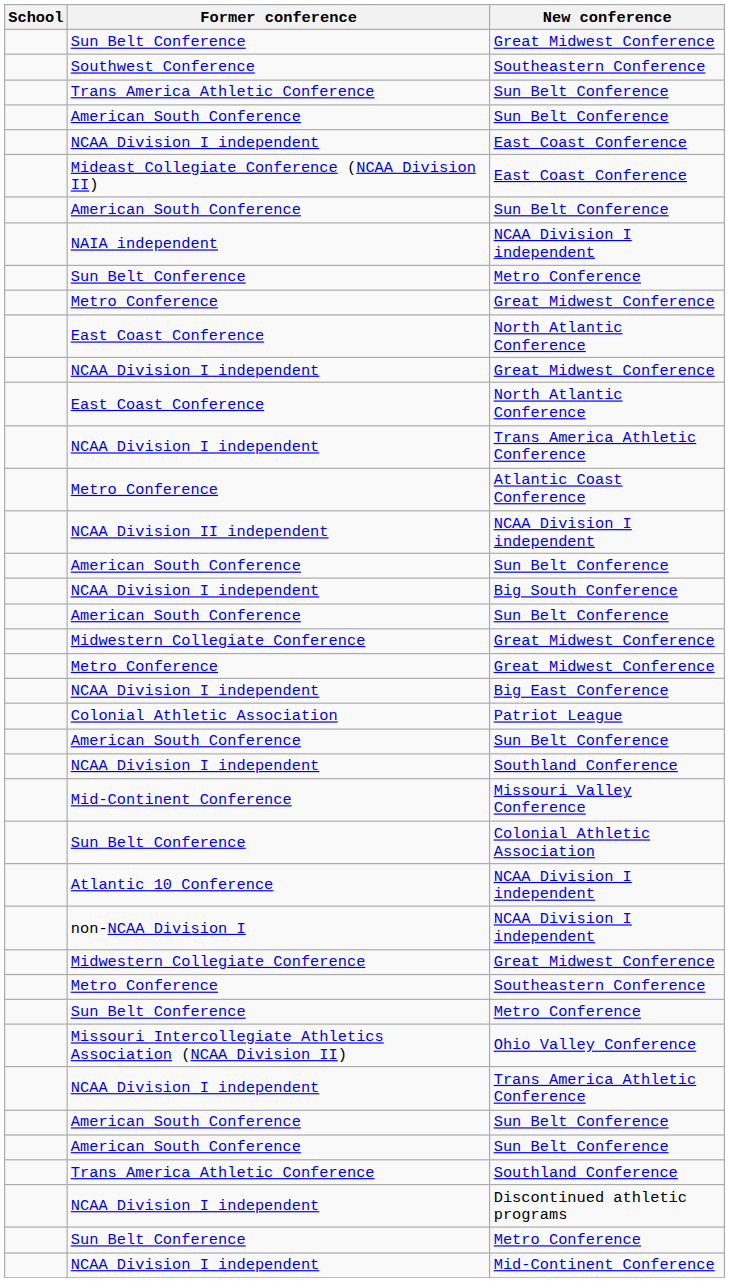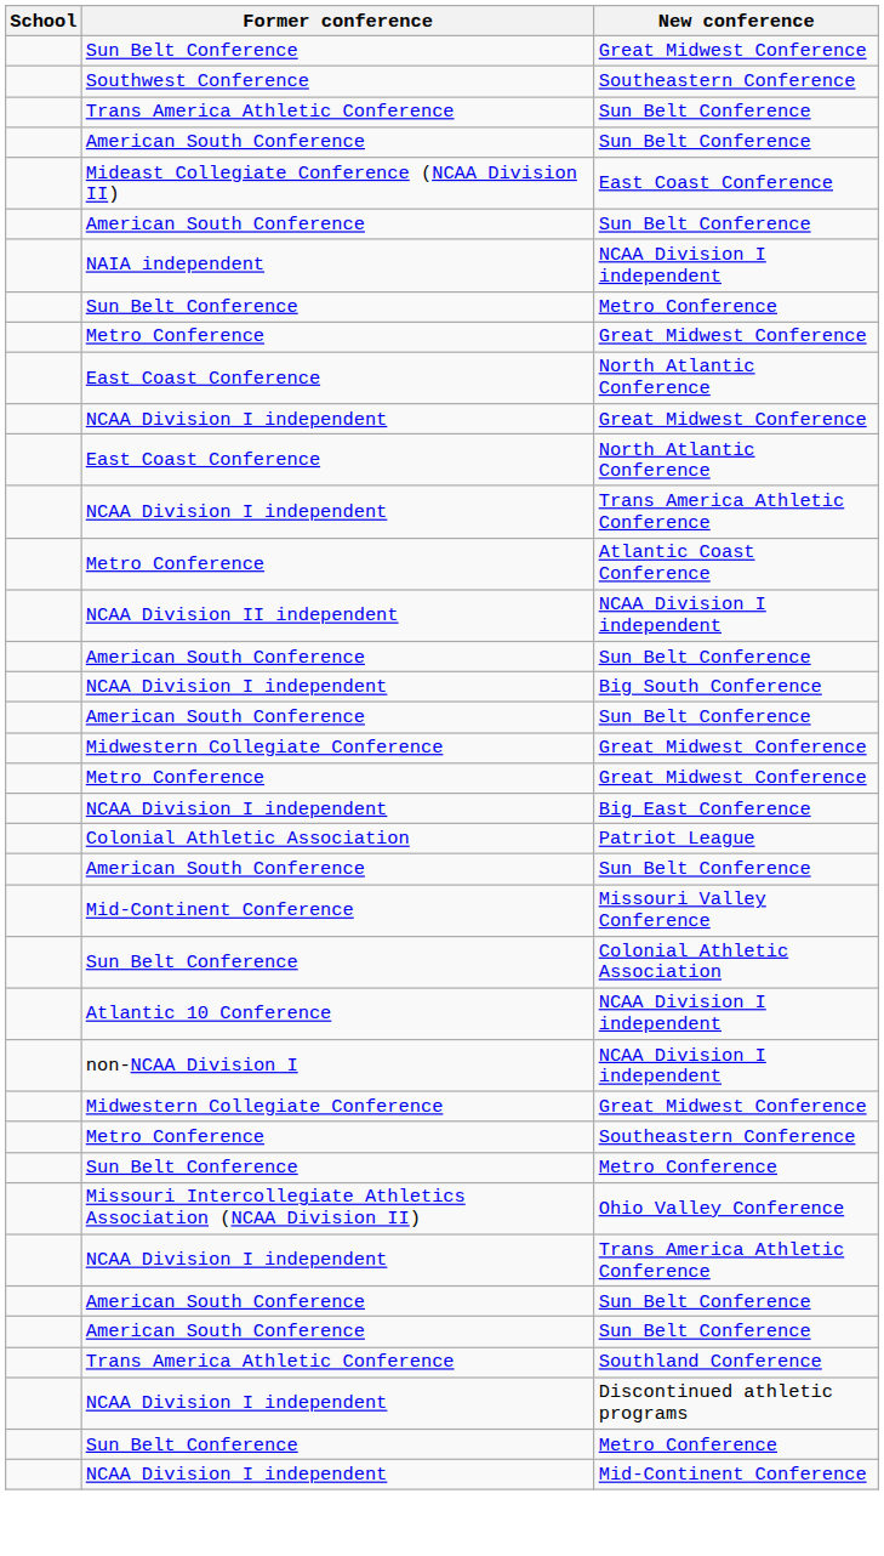 <table class="wikitable sortable">
 <tr>
 <th>School</th>
 <th>Former conference</th>
 <th>New conference</th>
 </tr>
 <tr>
 <td></td>
 <td><a href='#'>Sun Belt Conference</a></td>
 <td><a href='#'>Great Midwest Conference</a></td>
 </tr>
 <tr>
 <td></td>
 <td><a href='#'>Southwest Conference</a></td>
 <td><a href='#'>Southeastern Conference</a></td>
 </tr>
 <tr>
 <td></td>
 <td><a href='#'>Trans America Athletic Conference</a></td>
 <td><a href='#'>Sun Belt Conference</a></td>
 </tr>
 <tr>
 <td></td>
 <td><a href='#'>American South Conference</a></td>
 <td><a href='#'>Sun Belt Conference</a></td>
-</tr>
-<tr>
-<td></td>
-<td><a href='#'>NCAA Division I independent</a></td>
-<td><a href='#'>East Coast Conference</a></td>
 </tr>
 <tr>
 <td></td>
 <td><a href='#'>Mideast Collegiate Conference</a> (<a href='#'>NCAA Division II</a>)</td>
 <td><a href='#'>East Coast Conference</a></td>
 </tr>
 <tr>
 <td></td>
 <td><a href='#'>American South Conference</a></td>
 <td><a href='#'>Sun Belt Conference</a></td>
 </tr>
 <tr>
 <td></td>
 <td><a href='#'>NAIA independent</a></td>
 <td><a href='#'>NCAA Division I independent</a></td>
 </tr>
 <tr>
 <td></td>
 <td><a href='#'>Sun Belt Conference</a></td>
 <td><a href='#'>Metro Conference</a></td>
 </tr>
 <tr>
 <td></td>
 <td><a href='#'>Metro Conference</a></td>
 <td><a href='#'>Great Midwest Conference</a></td>
 </tr>
 <tr>
 <td></td>
 <td><a href='#'>East Coast Conference</a></td>
 <td><a href='#'>North Atlantic Conference</a></td>
 </tr>
 <tr>
 <td></td>
 <td><a href='#'>NCAA Division I independent</a></td>
 <td><a href='#'>Great Midwest Conference</a></td>
 </tr>
 <tr>
 <td></td>
 <td><a href='#'>East Coast Conference</a></td>
 <td><a href='#'>North Atlantic Conference</a></td>
 </tr>
 <tr>
 <td></td>
 <td><a href='#'>NCAA Division I independent</a></td>
 <td><a href='#'>Trans America Athletic Conference</a></td>
 </tr>
 <tr>
 <td></td>
 <td><a href='#'>Metro Conference</a></td>
 <td><a href='#'>Atlantic Coast Conference</a></td>
 </tr>
 <tr>
 <td></td>
 <td><a href='#'>NCAA Division II independent</a></td>
 <td><a href='#'>NCAA Division I independent</a></td>
 </tr>
 <tr>
 <td></td>
 <td><a href='#'>American South Conference</a></td>
 <td><a href='#'>Sun Belt Conference</a></td>
 </tr>
 <tr>
 <td></td>
 <td><a href='#'>NCAA Division I independent</a></td>
 <td><a href='#'>Big South Conference</a></td>
 </tr>
 <tr>
 <td></td>
 <td><a href='#'>American South Conference</a></td>
 <td><a href='#'>Sun Belt Conference</a></td>
 </tr>
 <tr>
 <td></td>
 <td><a href='#'>Midwestern Collegiate Conference</a></td>
 <td><a href='#'>Great Midwest Conference</a></td>
 </tr>
 <tr>
 <td></td>
 <td><a href='#'>Metro Conference</a></td>
 <td><a href='#'>Great Midwest Conference</a></td>
 </tr>
 <tr>
 <td></td>
 <td><a href='#'>NCAA Division I independent</a></td>
 <td><a href='#'>Big East Conference</a></td>
 </tr>
 <tr>
 <td></td>
 <td><a href='#'>Colonial Athletic Association</a></td>
 <td><a href='#'>Patriot League</a></td>
 </tr>
 <tr>
 <td></td>
 <td><a href='#'>American South Conference</a></td>
 <td><a href='#'>Sun Belt Conference</a></td>
 </tr>
 <tr>
 <td></td>
-<td><a href='#'>NCAA Division I independent</a></td>
-<td><a href='#'>Southland Conference</a></td>
-</tr>
-<tr>
-<td></td>
 <td><a href='#'>Mid-Continent Conference</a></td>
 <td><a href='#'>Missouri Valley Conference</a></td>
 </tr>
 <tr>
 <td></td>
 <td><a href='#'>Sun Belt Conference</a></td>
 <td><a href='#'>Colonial Athletic Association</a></td>
 </tr>
 <tr>
 <td></td>
 <td><a href='#'>Atlantic 10 Conference</a></td>
 <td><a href='#'>NCAA Division I independent</a></td>
 </tr>
 <tr>
 <td></td>
 <td>non-<a href='#'>NCAA Division I</a></td>
 <td><a href='#'>NCAA Division I independent</a></td>
 </tr>
 <tr>
 <td></td>
 <td><a href='#'>Midwestern Collegiate Conference</a></td>
 <td><a href='#'>Great Midwest Conference</a></td>
 </tr>
 <tr>
 <td></td>
 <td><a href='#'>Metro Conference</a></td>
 <td><a href='#'>Southeastern Conference</a></td>
 </tr>
 <tr>
 <td></td>
 <td><a href='#'>Sun Belt Conference</a></td>
 <td><a href='#'>Metro Conference</a></td>
 </tr>
 <tr>
 <td></td>
 <td><a href='#'>Missouri Intercollegiate Athletics Association</a> (<a href='#'>NCAA Division II</a>)</td>
 <td><a href='#'>Ohio Valley Conference</a></td>
 </tr>
 <tr>
 <td></td>
 <td><a href='#'>NCAA Division I independent</a></td>
 <td><a href='#'>Trans America Athletic Conference</a></td>
 </tr>
 <tr>
 <td></td>
 <td><a href='#'>American South Conference</a></td>
 <td><a href='#'>Sun Belt Conference</a></td>
 </tr>
 <tr>
 <td></td>
 <td><a href='#'>American South Conference</a></td>
 <td><a href='#'>Sun Belt Conference</a></td>
 </tr>
 <tr>
 <td></td>
 <td><a href='#'>Trans America Athletic Conference</a></td>
 <td><a href='#'>Southland Conference</a></td>
 </tr>
 <tr>
 <td></td>
 <td><a href='#'>NCAA Division I independent</a></td>
 <td>Discontinued athletic programs</td>
 </tr>
 <tr>
 <td></td>
 <td><a href='#'>Sun Belt Conference</a></td>
 <td><a href='#'>Metro Conference</a></td>
 </tr>
 <tr>
 <td></td>
 <td><a href='#'>NCAA Division I independent</a></td>
 <td><a href='#'>Mid-Continent Conference</a></td>
 </tr>
 </table>
